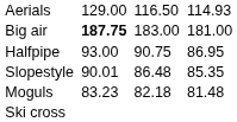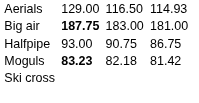 <table>
 <tr style="vertical-align: top;">
 <td>Aerials<br></td>
 <td></td>
 <td>129.00</td>
 <td></td>
 <td>116.50</td>
 <td></td>
 <td>114.93</td>
 </tr>
 <tr style="vertical-align: top;">
 <td>Big air<br></td>
 <td></td>
 <td><strong>187.75</strong></td>
 <td></td>
 <td>183.00</td>
 <td></td>
 <td>181.00</td>
 </tr>
 <tr style="vertical-align: top;">
 <td>Halfpipe<br></td>
 <td></td>
 <td>93.00</td>
 <td></td>
 <td>90.75</td>
 <td></td>
-<td>86.95</td>
-</tr>
-<tr style="vertical-align: top;">
-<td>Slopestyle<br></td>
-<td></td>
-<td>90.01</td>
-<td></td>
-<td>86.48</td>
-<td></td>
-<td>85.35</td>
+<td>86.75</td>
 </tr>
 <tr style="vertical-align: top;">
 <td>Moguls<br></td>
 <td></td>
-<td>83.23</td>
+<td><strong>83.23</strong></td>
 <td></td>
 <td>82.18</td>
 <td></td>
-<td>81.48</td>
+<td>81.42</td>
 </tr>
 <tr style="vertical-align: top;">
 <td>Ski cross<br></td>
 <td colspan=2></td>
 <td colspan=2></td>
 <td colspan=2></td>
 </tr>
 </table>
